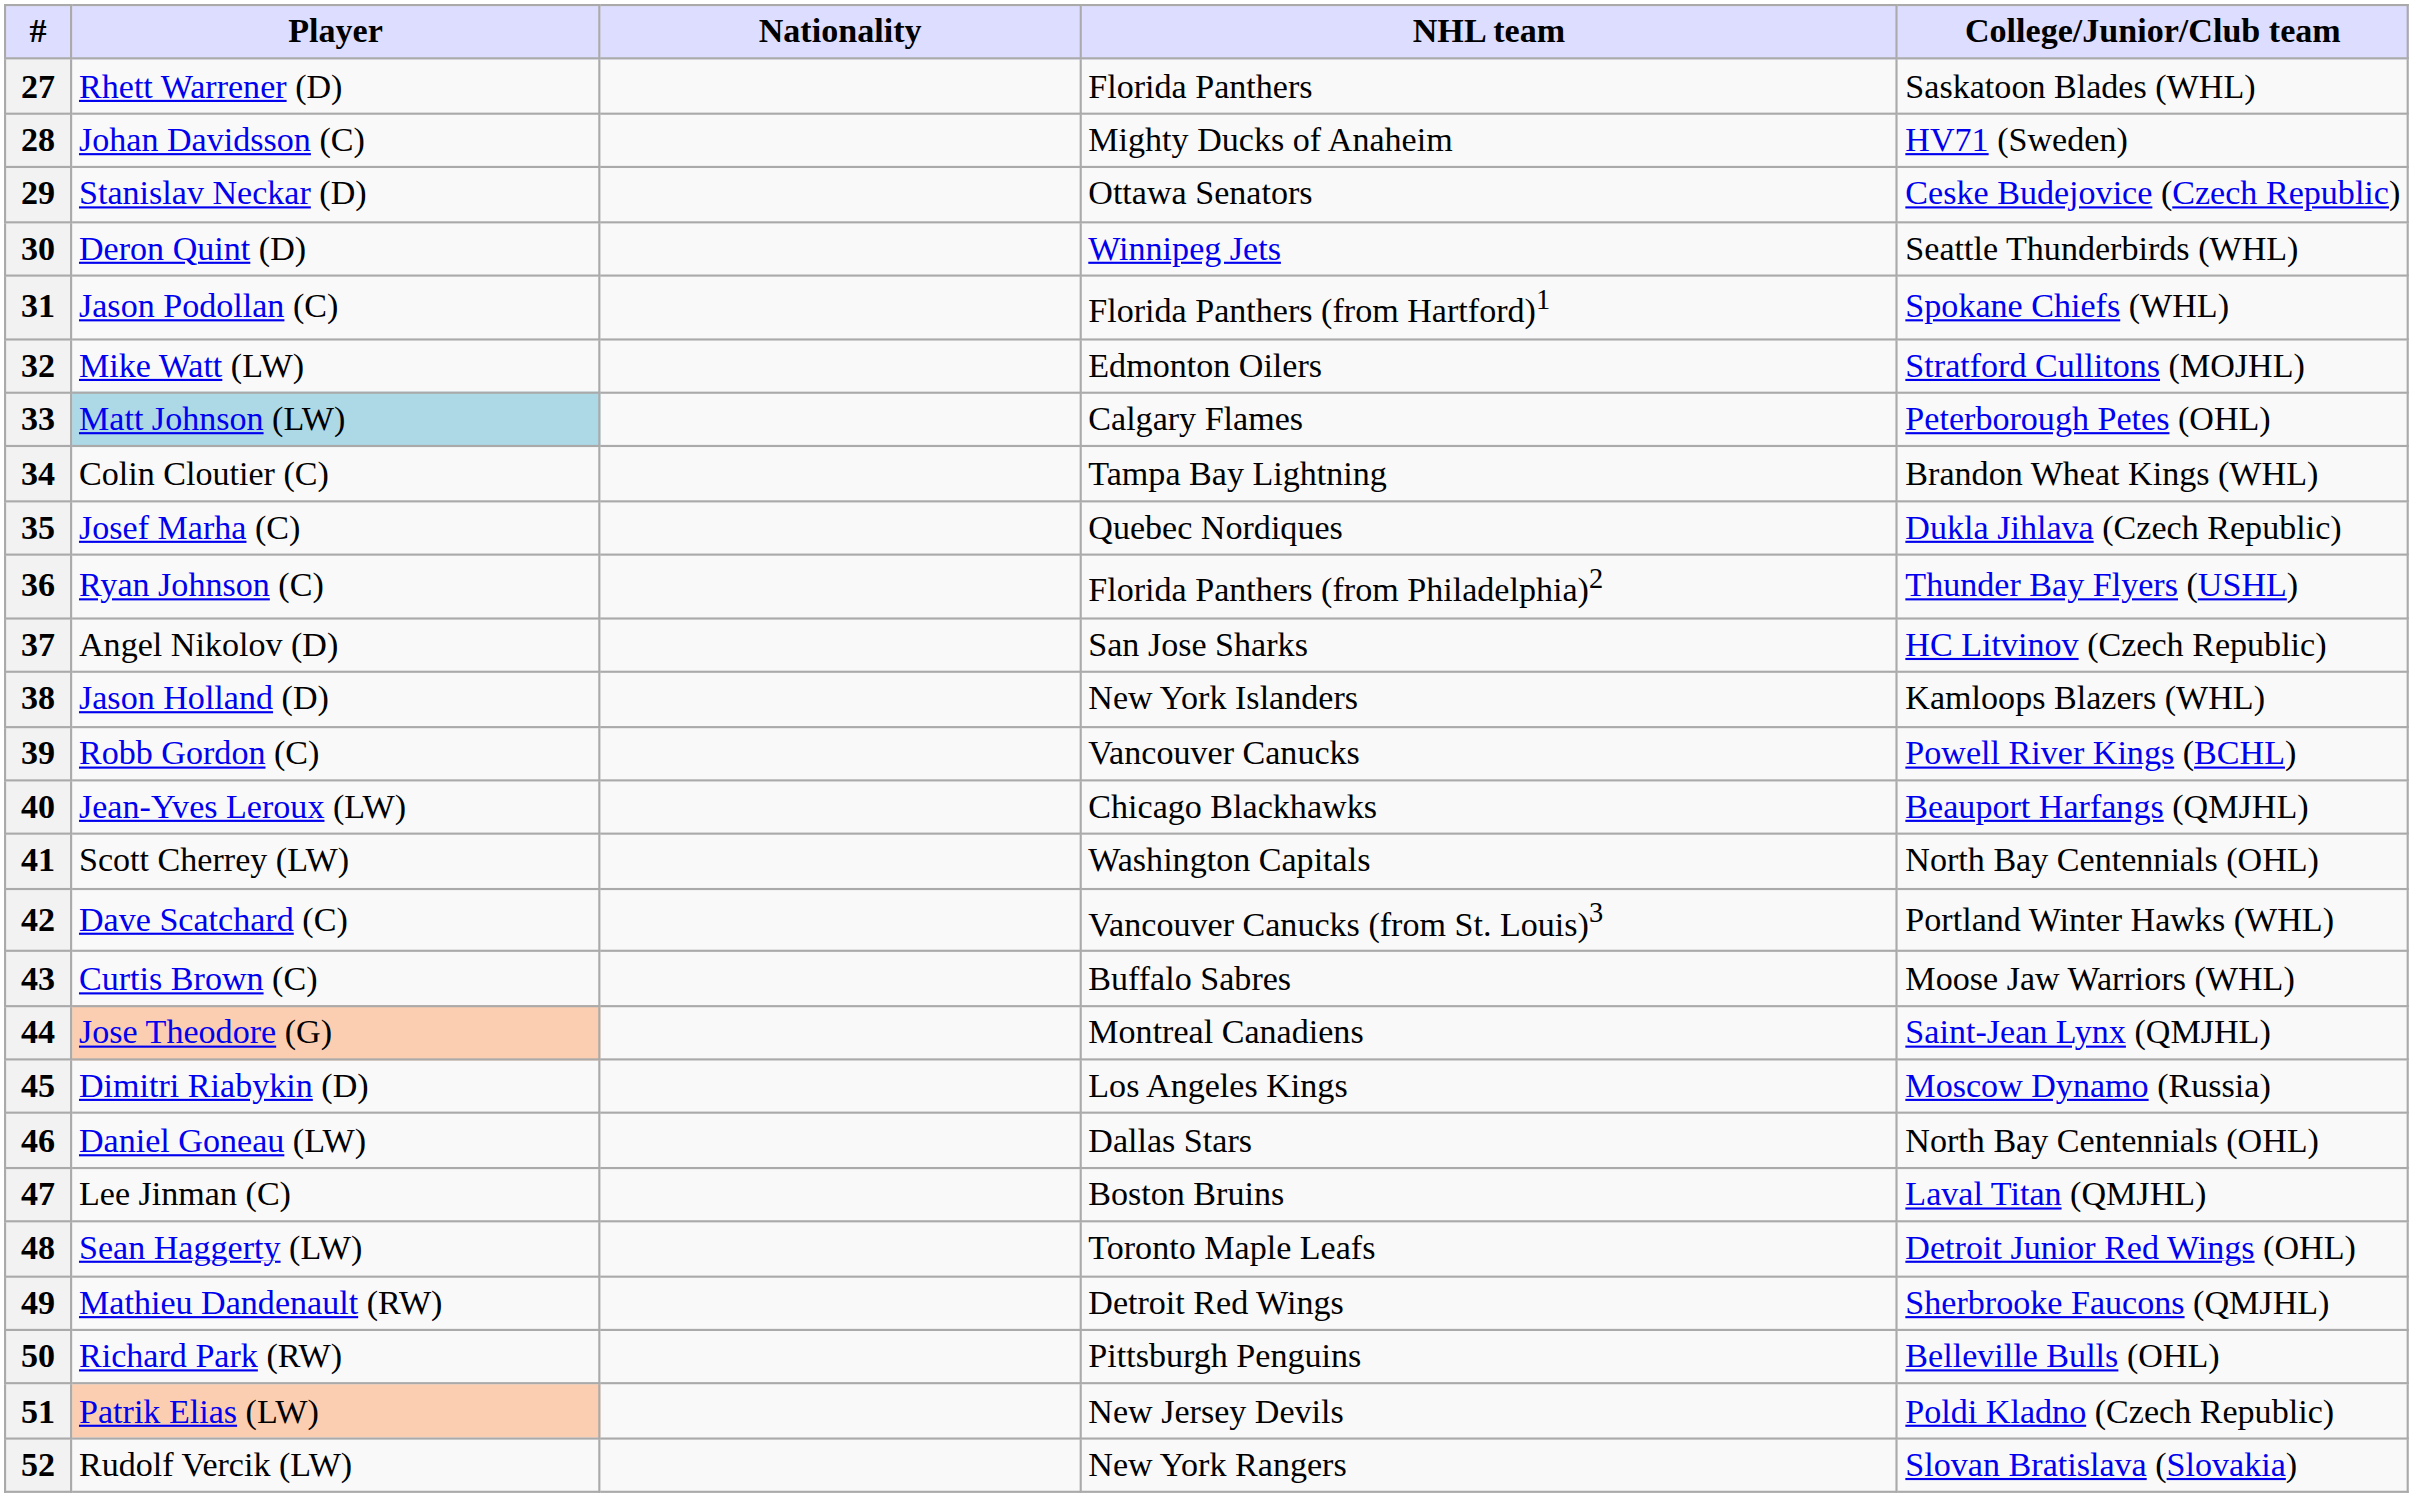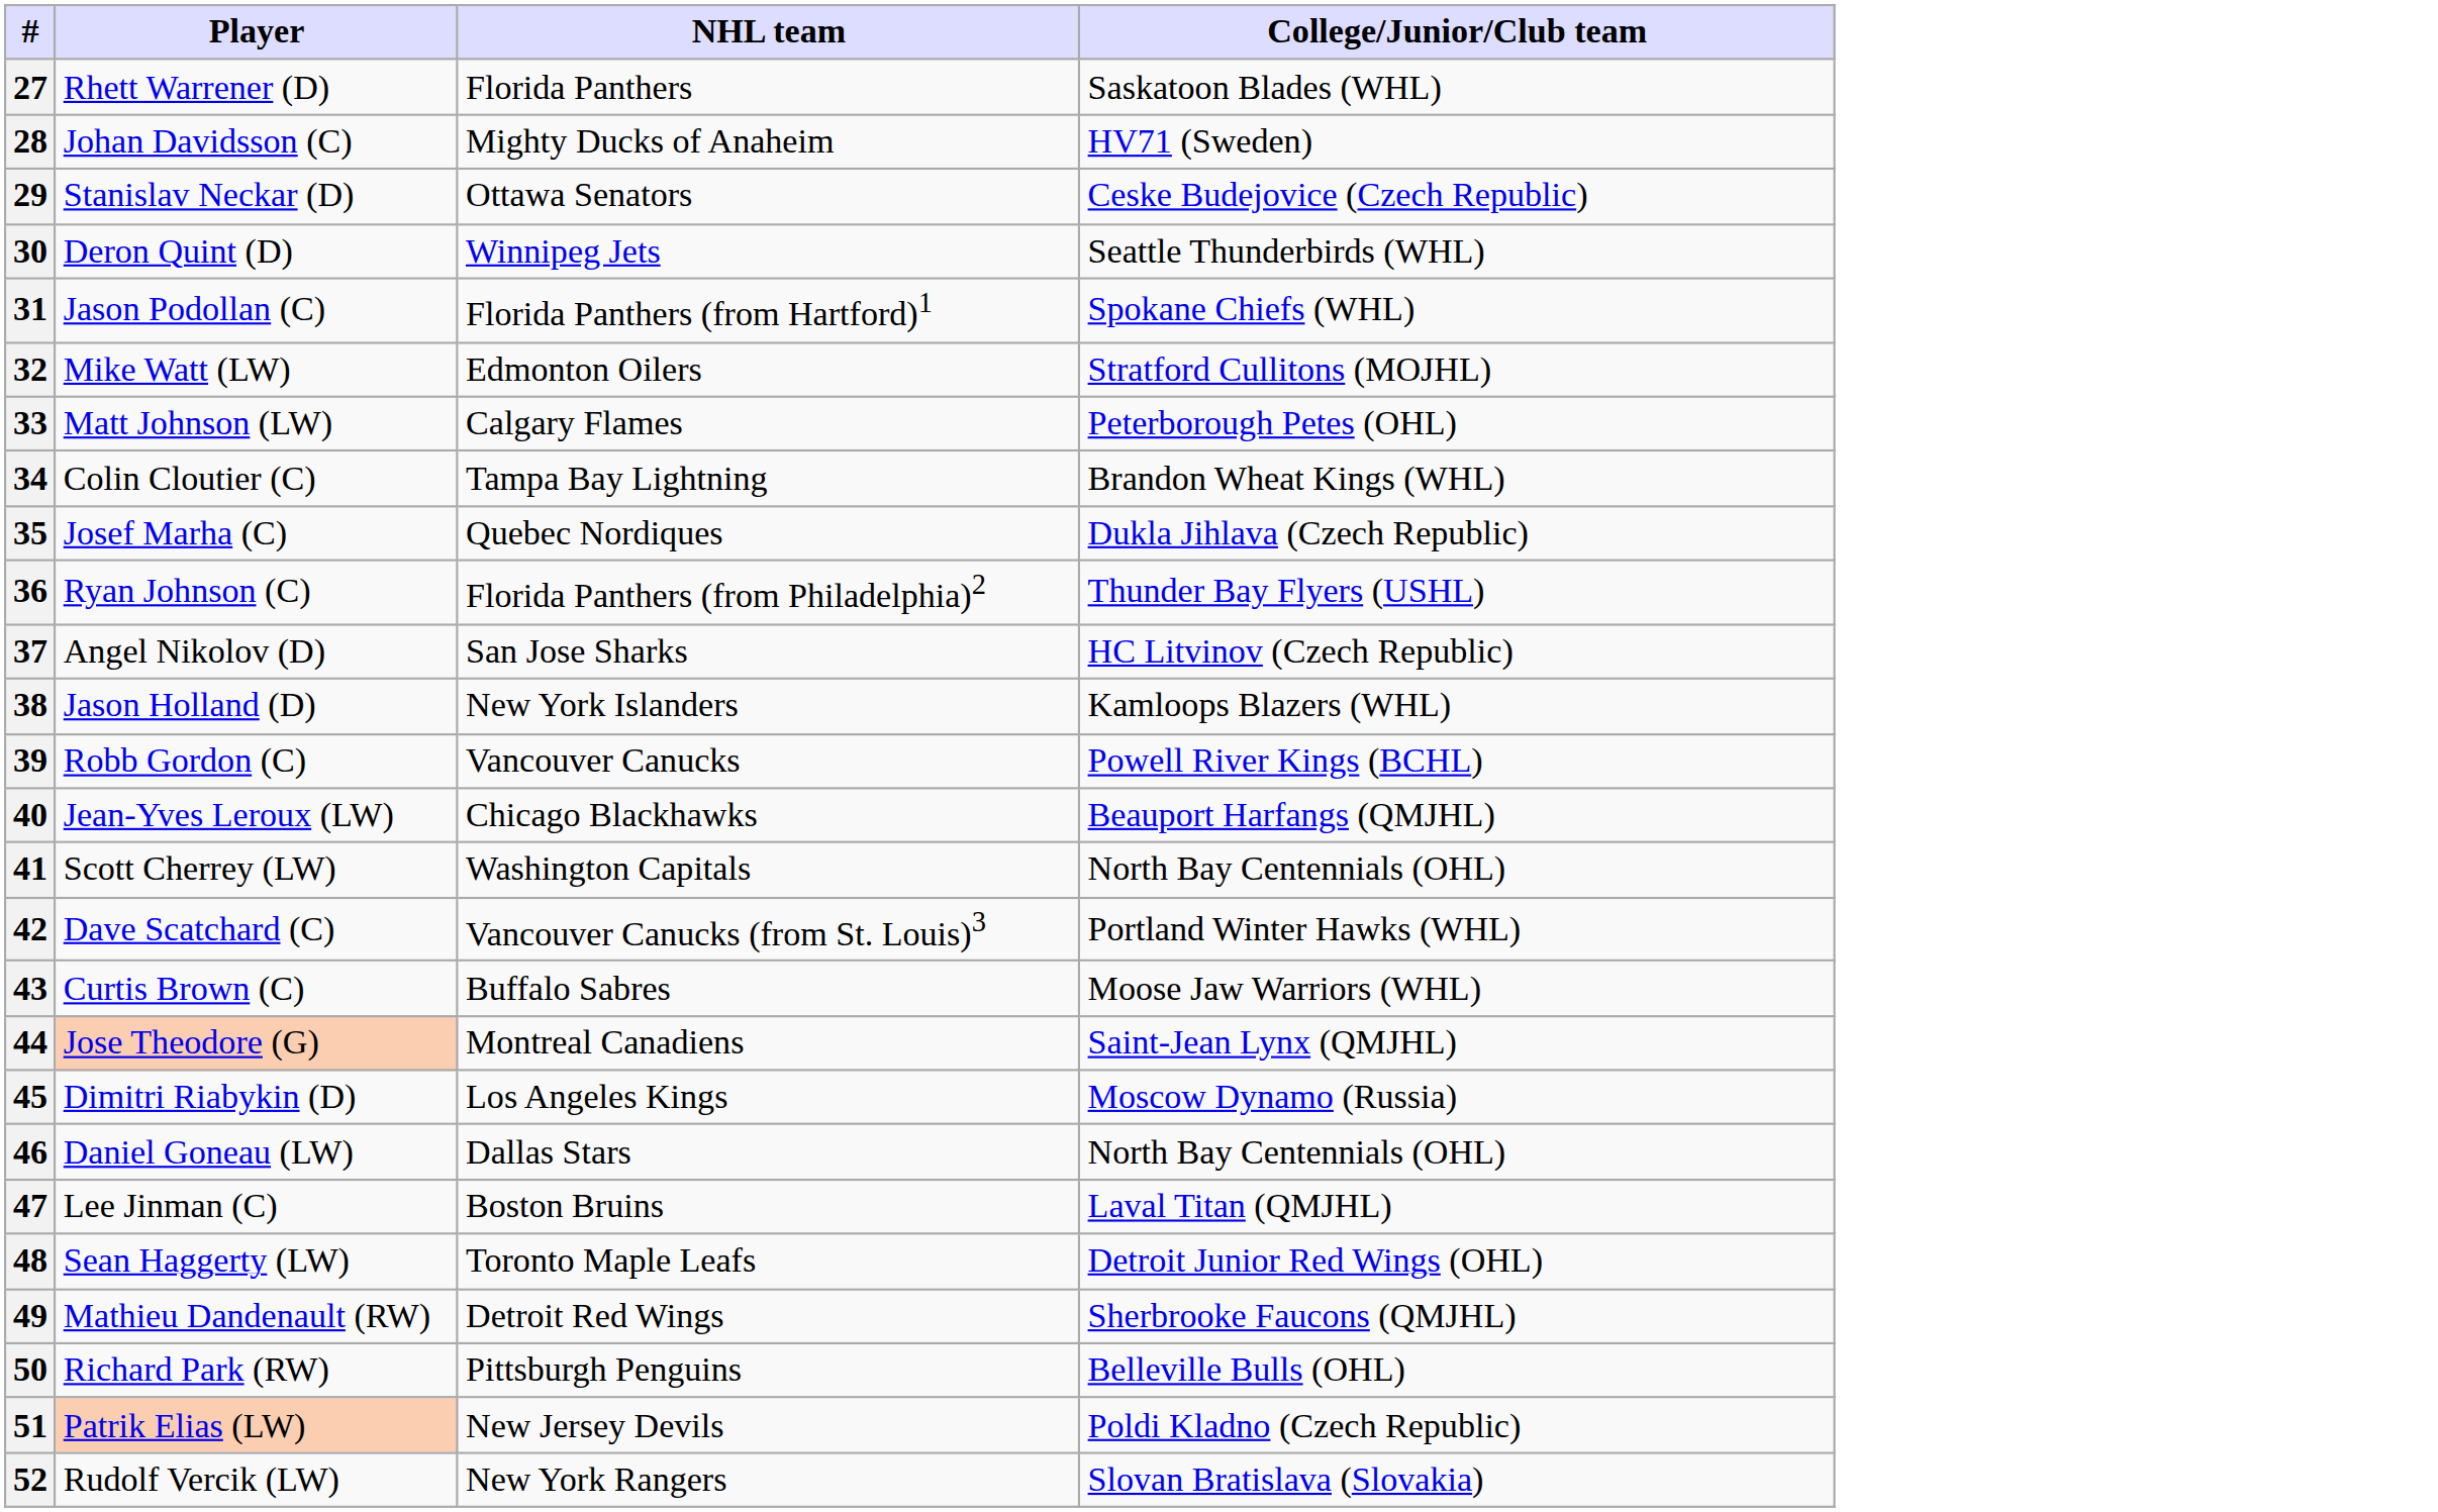 <table class="wikitable">
 <tr>
 <th style="background:#ddf; width:2.75%;">#</th>
 <th style="background:#ddf; width:22.0%;">Player</th>
-<th style="background:#ddf; width:20.0%;">Nationality</th>
 <th style="background:#ddf; width:34.0%;">NHL team</th>
 <th style="background:#ddf; width:100.0%;">College/Junior/Club team</th>
 </tr>
 <tr>
 <th>27</th>
 <td><a href='#'>Rhett Warrener</a> (D)</td>
-<td></td>
 <td>Florida Panthers</td>
 <td>Saskatoon Blades (WHL)</td>
 </tr>
 <tr>
 <th>28</th>
 <td><a href='#'>Johan Davidsson</a> (C)</td>
-<td></td>
 <td>Mighty Ducks of Anaheim</td>
 <td><a href='#'>HV71</a> (Sweden)</td>
 </tr>
 <tr>
 <th>29</th>
 <td><a href='#'>Stanislav Neckar</a> (D)</td>
-<td></td>
 <td>Ottawa Senators</td>
 <td><a href='#'>Ceske Budejovice</a> (<a href='#'>Czech Republic</a>)</td>
 </tr>
 <tr>
 <th>30</th>
 <td><a href='#'>Deron Quint</a> (D)</td>
-<td></td>
 <td><a href='#'>Winnipeg Jets</a></td>
 <td>Seattle Thunderbirds (WHL)</td>
 </tr>
 <tr>
 <th>31</th>
 <td><a href='#'>Jason Podollan</a> (C)</td>
-<td></td>
 <td>Florida Panthers (from Hartford)<sup>1</sup></td>
 <td><a href='#'>Spokane Chiefs</a> (WHL)</td>
 </tr>
 <tr>
 <th>32</th>
 <td><a href='#'>Mike Watt</a> (LW)</td>
-<td></td>
 <td>Edmonton Oilers</td>
 <td><a href='#'>Stratford Cullitons</a> (MOJHL)</td>
 </tr>
 <tr>
 <th>33</th>
-<td style="background: lightblue;"><a href='#'>Matt Johnson</a> (LW)</td>
-<td></td>
+<td><a href='#'>Matt Johnson</a> (LW)</td>
 <td>Calgary Flames</td>
 <td><a href='#'>Peterborough Petes</a> (OHL)</td>
 </tr>
 <tr>
 <th>34</th>
 <td>Colin Cloutier (C)</td>
-<td></td>
 <td>Tampa Bay Lightning</td>
 <td>Brandon Wheat Kings (WHL)</td>
 </tr>
 <tr>
 <th>35</th>
 <td><a href='#'>Josef Marha</a> (C)</td>
-<td></td>
 <td>Quebec Nordiques</td>
 <td><a href='#'>Dukla Jihlava</a> (Czech Republic)</td>
 </tr>
 <tr>
 <th>36</th>
 <td><a href='#'>Ryan Johnson</a> (C)</td>
-<td></td>
 <td>Florida Panthers (from Philadelphia)<sup>2</sup></td>
 <td><a href='#'>Thunder Bay Flyers</a> (<a href='#'>USHL</a>)</td>
 </tr>
 <tr>
 <th>37</th>
 <td>Angel Nikolov (D)</td>
-<td></td>
 <td>San Jose Sharks</td>
 <td><a href='#'>HC Litvinov</a> (Czech Republic)</td>
 </tr>
 <tr>
 <th>38</th>
 <td><a href='#'>Jason Holland</a> (D)</td>
-<td></td>
 <td>New York Islanders</td>
 <td>Kamloops Blazers (WHL)</td>
 </tr>
 <tr>
 <th>39</th>
 <td><a href='#'>Robb Gordon</a> (C)</td>
-<td></td>
 <td>Vancouver Canucks</td>
 <td><a href='#'>Powell River Kings</a> (<a href='#'>BCHL</a>)</td>
 </tr>
 <tr>
 <th>40</th>
 <td><a href='#'>Jean-Yves Leroux</a> (LW)</td>
-<td></td>
 <td>Chicago Blackhawks</td>
 <td><a href='#'>Beauport Harfangs</a> (QMJHL)</td>
 </tr>
 <tr>
 <th>41</th>
 <td>Scott Cherrey (LW)</td>
-<td></td>
 <td>Washington Capitals</td>
 <td>North Bay Centennials (OHL)</td>
 </tr>
 <tr>
 <th>42</th>
 <td><a href='#'>Dave Scatchard</a> (C)</td>
-<td></td>
 <td>Vancouver Canucks (from St. Louis)<sup>3</sup></td>
 <td>Portland Winter Hawks (WHL)</td>
 </tr>
 <tr>
 <th>43</th>
 <td><a href='#'>Curtis Brown</a> (C)</td>
-<td></td>
 <td>Buffalo Sabres</td>
 <td>Moose Jaw Warriors (WHL)</td>
 </tr>
 <tr>
 <th>44</th>
 <td bgcolor="#FBCEB1"><a href='#'>Jose Theodore</a> (G)</td>
-<td></td>
 <td>Montreal Canadiens</td>
 <td><a href='#'>Saint-Jean Lynx</a> (QMJHL)</td>
 </tr>
 <tr>
 <th>45</th>
 <td><a href='#'>Dimitri Riabykin</a> (D)</td>
-<td></td>
 <td>Los Angeles Kings</td>
 <td><a href='#'>Moscow Dynamo</a> (Russia)</td>
 </tr>
 <tr>
 <th>46</th>
 <td><a href='#'>Daniel Goneau</a> (LW)</td>
-<td></td>
 <td>Dallas Stars</td>
 <td>North Bay Centennials (OHL)</td>
 </tr>
 <tr>
 <th>47</th>
 <td>Lee Jinman (C)</td>
-<td></td>
 <td>Boston Bruins</td>
 <td><a href='#'>Laval Titan</a> (QMJHL)</td>
 </tr>
 <tr>
 <th>48</th>
 <td><a href='#'>Sean Haggerty</a> (LW)</td>
-<td></td>
 <td>Toronto Maple Leafs</td>
 <td><a href='#'>Detroit Junior Red Wings</a> (OHL)</td>
 </tr>
 <tr>
 <th>49</th>
 <td><a href='#'>Mathieu Dandenault</a> (RW)</td>
-<td></td>
 <td>Detroit Red Wings</td>
 <td><a href='#'>Sherbrooke Faucons</a> (QMJHL)</td>
 </tr>
 <tr>
 <th>50</th>
 <td><a href='#'>Richard Park</a> (RW)</td>
-<td></td>
 <td>Pittsburgh Penguins</td>
 <td><a href='#'>Belleville Bulls</a> (OHL)</td>
 </tr>
 <tr>
 <th>51</th>
 <td bgcolor="#FBCEB1"><a href='#'>Patrik Elias</a> (LW)</td>
-<td></td>
 <td>New Jersey Devils</td>
 <td><a href='#'>Poldi Kladno</a> (Czech Republic)</td>
 </tr>
 <tr>
 <th>52</th>
 <td>Rudolf Vercik (LW)</td>
-<td></td>
 <td>New York Rangers</td>
 <td><a href='#'>Slovan Bratislava</a> (<a href='#'>Slovakia</a>)</td>
 </tr>
 </table>
